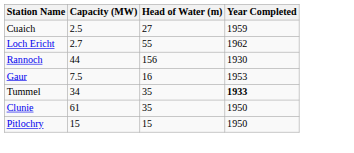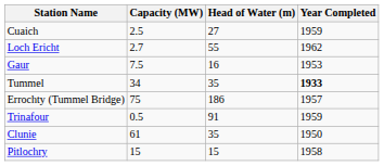 <table class="wikitable">
 <tr>
 <th>Station Name</th>
 <th>Capacity (MW)</th>
 <th>Head of Water (m)</th>
 <th>Year Completed</th>
 </tr>
 <tr>
 <td>Cuaich</td>
 <td>2.5</td>
 <td>27</td>
 <td>1959</td>
 </tr>
 <tr>
 <td><a href='#'>Loch Ericht</a></td>
 <td>2.7</td>
 <td>55</td>
 <td>1962</td>
 </tr>
 <tr>
-<td><a href='#'>Rannoch</a></td>
-<td>44</td>
-<td>156</td>
-<td>1930</td>
-</tr>
-<tr>
 <td><a href='#'>Gaur</a></td>
 <td>7.5</td>
 <td>16</td>
 <td>1953</td>
 </tr>
 <tr>
 <td>Tummel</td>
 <td>34</td>
 <td>35</td>
 <td><strong>1933</strong></td>
 </tr>
 <tr>
+<td>Errochty (Tummel Bridge)</td>
+<td>75</td>
+<td>186</td>
+<td>1957</td>
+</tr>
+<tr>
+<td><a href='#'>Trinafour</a></td>
+<td>0.5</td>
+<td>91</td>
+<td>1959</td>
+</tr>
+<tr>
 <td><a href='#'>Clunie</a></td>
 <td>61</td>
 <td>35</td>
 <td>1950</td>
 </tr>
 <tr>
 <td><a href='#'>Pitlochry</a></td>
 <td>15</td>
 <td>15</td>
-<td>1950</td>
+<td>1958</td>
 </tr>
 </table>
